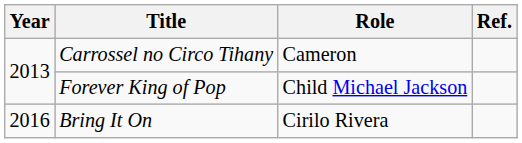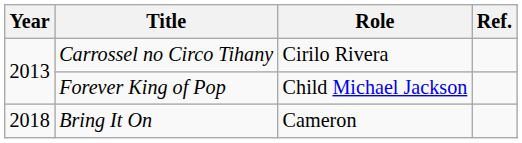 <table class="wikitable" style="font-size:90%">
 <tr>
 <th>Year</th>
 <th>Title</th>
 <th>Role</th>
 <th>Ref.</th>
 </tr>
 <tr>
 <td rowspan=2>2013</td>
 <td><em>Carrossel no Circo Tihany</em></td>
-<td>Cameron</td>
+<td>Cirilo Rivera</td>
 <td></td>
 </tr>
 <tr>
 <td><em>Forever King of Pop</em></td>
 <td>Child <a href='#'>Michael Jackson</a></td>
 <td></td>
 </tr>
 <tr>
-<td>2016</td>
+<td>2018</td>
 <td><em>Bring It On</em></td>
-<td>Cirilo Rivera</td>
+<td>Cameron</td>
 <td></td>
 </tr>
 </table>
